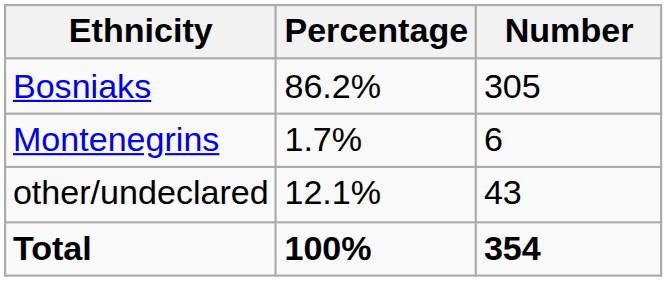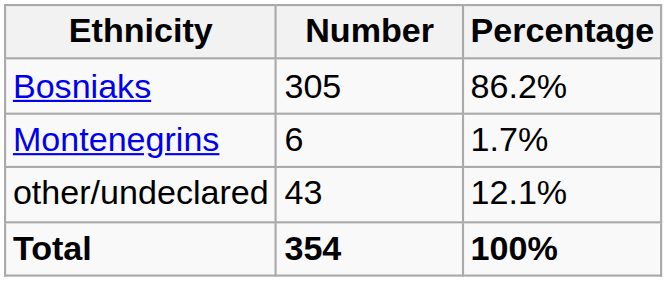 <table class="wikitable">
 <tr>
 <th width="100px">Ethnicity</th>
+<th width="80px">Number</th>
 <th width="80px">Percentage</th>
-<th width="80px">Number</th>
 </tr>
 <tr>
 <td><a href='#'>Bosniaks</a></td>
+<td>305</td>
 <td>86.2%</td>
-<td>305</td>
 </tr>
 <tr>
 <td><a href='#'>Montenegrins</a></td>
+<td>6</td>
 <td>1.7%</td>
-<td>6</td>
 </tr>
 <tr>
 <td>other/undeclared</td>
+<td>43</td>
 <td>12.1%</td>
-<td>43</td>
 </tr>
 <tr>
 <td><strong>Total</strong></td>
+<td><strong>354</strong></td>
 <td><strong>100%</strong></td>
-<td><strong>354</strong></td>
 </tr>
 </table>
